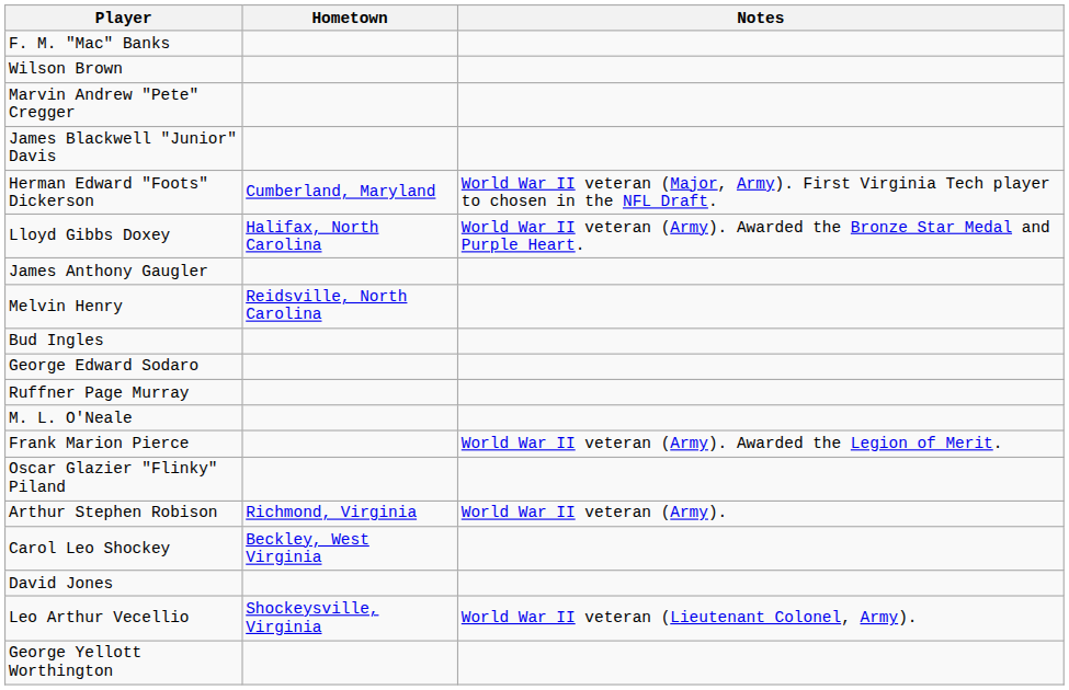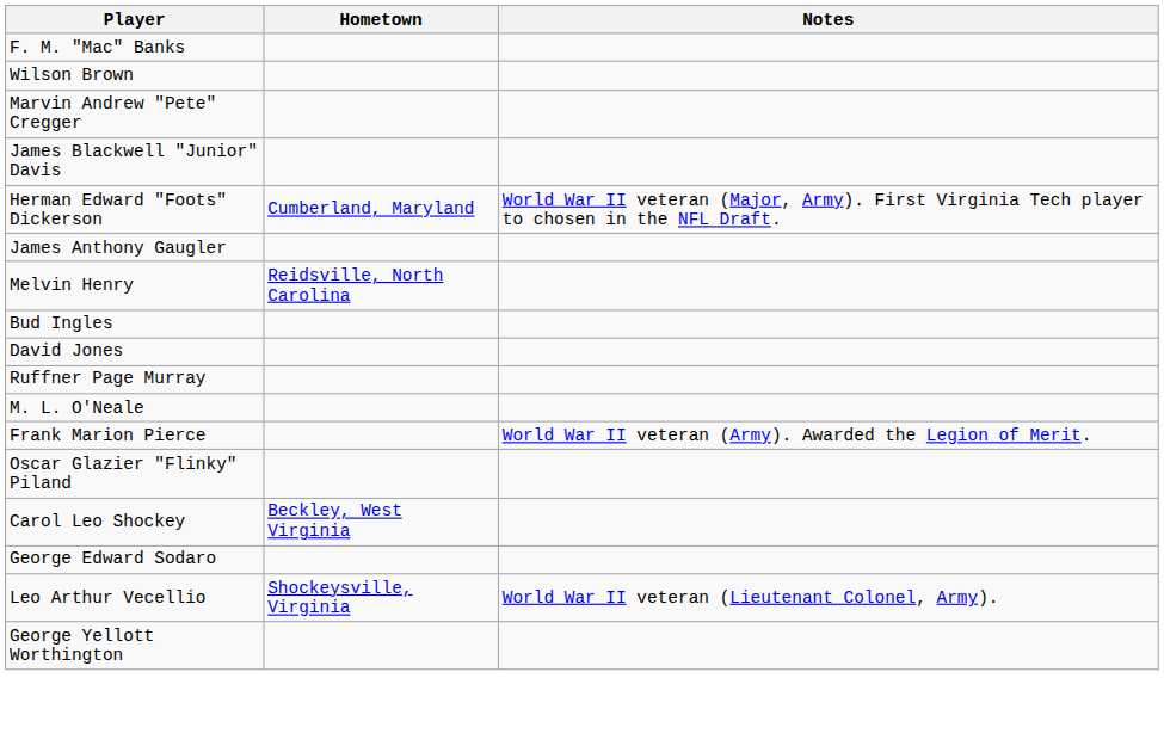 <table class="wikitable" border="1">
 <tr ;>
 <th>Player</th>
 <th>Hometown</th>
 <th>Notes</th>
 </tr>
 <tr>
 <td>F. M. "Mac" Banks</td>
 <td></td>
 <td></td>
 </tr>
 <tr>
 <td>Wilson Brown</td>
 <td></td>
 <td></td>
 </tr>
 <tr>
 <td>Marvin Andrew "Pete" Cregger</td>
 <td></td>
 <td></td>
 </tr>
 <tr>
 <td>James Blackwell "Junior" Davis</td>
 <td></td>
 <td></td>
 </tr>
 <tr>
 <td>Herman Edward "Foots" Dickerson</td>
 <td><a href='#'>Cumberland, Maryland</a></td>
 <td><a href='#'>World War II</a> veteran (<a href='#'>Major</a>, <a href='#'>Army</a>). First Virginia Tech player to chosen in the <a href='#'>NFL Draft</a>.</td>
 </tr>
 <tr>
-<td>Lloyd Gibbs Doxey</td>
-<td><a href='#'>Halifax, North Carolina</a></td>
-<td><a href='#'>World War II</a> veteran (<a href='#'>Army</a>). Awarded the <a href='#'>Bronze Star Medal</a> and <a href='#'>Purple Heart</a>.</td>
-</tr>
-<tr>
 <td>James Anthony Gaugler</td>
 <td></td>
 <td></td>
 </tr>
 <tr>
 <td>Melvin Henry</td>
 <td><a href='#'>Reidsville, North Carolina</a></td>
 <td></td>
 </tr>
 <tr>
 <td>Bud Ingles</td>
 <td></td>
 <td></td>
 </tr>
 <tr>
-<td>George Edward Sodaro</td>
+<td>David Jones</td>
 <td></td>
 <td></td>
 </tr>
 <tr>
 <td>Ruffner Page Murray</td>
 <td></td>
 <td></td>
 </tr>
 <tr>
 <td>M. L. O'Neale</td>
 <td></td>
 <td></td>
 </tr>
 <tr>
 <td>Frank Marion Pierce</td>
 <td></td>
 <td><a href='#'>World War II</a> veteran (<a href='#'>Army</a>). Awarded the <a href='#'>Legion of Merit</a>.</td>
 </tr>
 <tr>
 <td>Oscar Glazier "Flinky" Piland</td>
 <td></td>
 <td></td>
 </tr>
 <tr>
-<td>Arthur Stephen Robison</td>
-<td><a href='#'>Richmond, Virginia</a></td>
-<td><a href='#'>World War II</a> veteran (<a href='#'>Army</a>).</td>
-</tr>
-<tr>
 <td>Carol Leo Shockey</td>
 <td><a href='#'>Beckley, West Virginia</a></td>
 <td></td>
 </tr>
 <tr>
-<td>David Jones</td>
+<td>George Edward Sodaro</td>
 <td></td>
 <td></td>
 </tr>
 <tr>
 <td>Leo Arthur Vecellio</td>
 <td><a href='#'>Shockeysville, Virginia</a></td>
 <td><a href='#'>World War II</a> veteran (<a href='#'>Lieutenant Colonel</a>, <a href='#'>Army</a>).</td>
 </tr>
 <tr>
 <td>George Yellott Worthington</td>
 <td></td>
 <td></td>
 </tr>
 </table>
